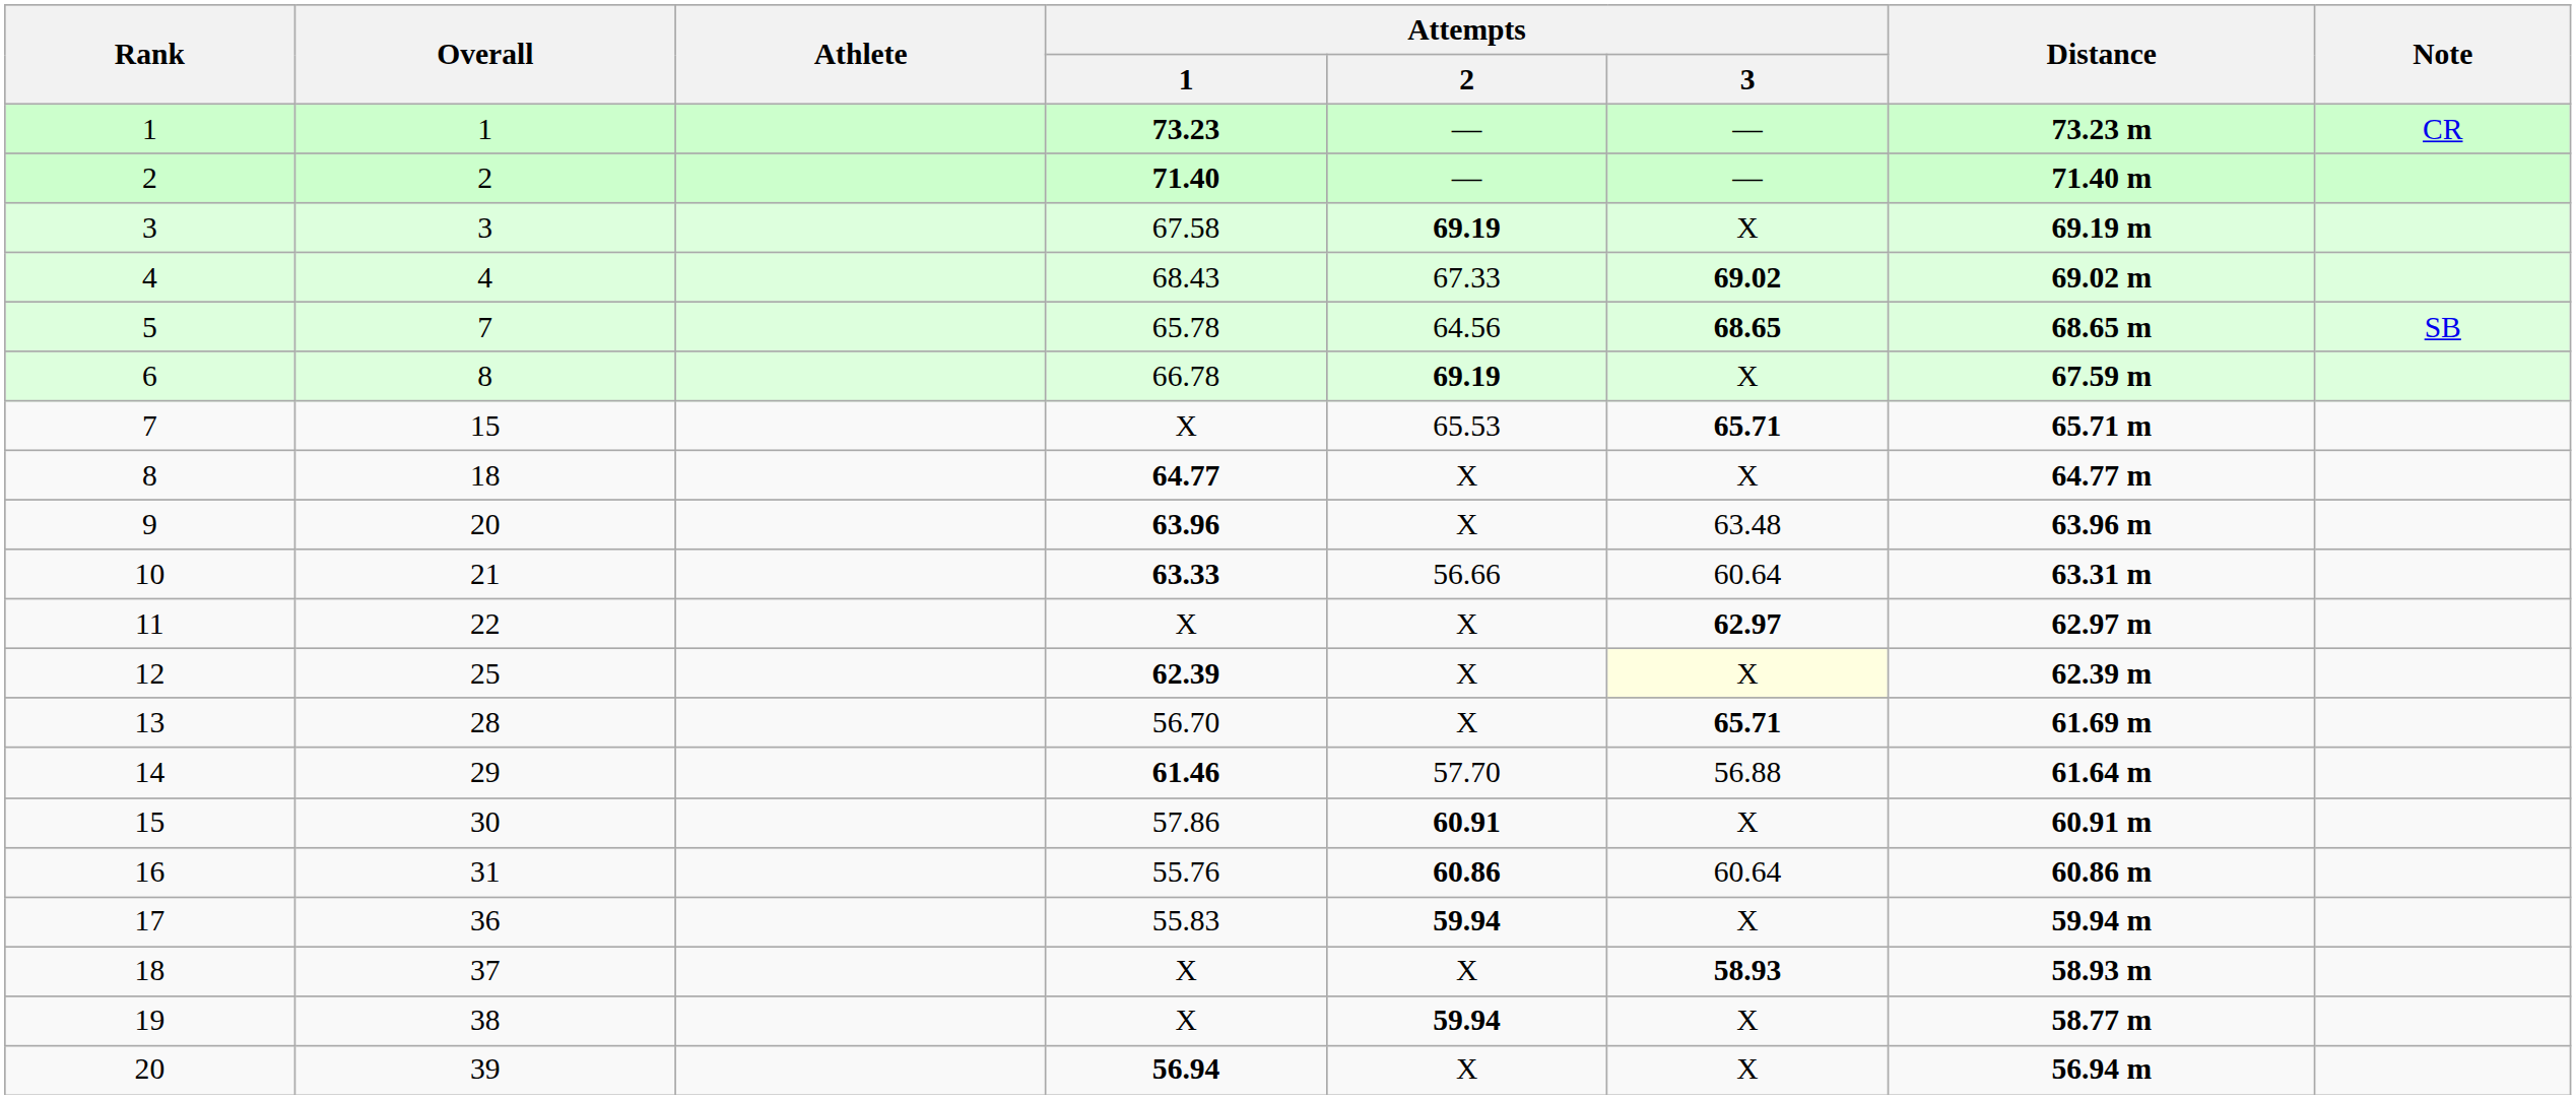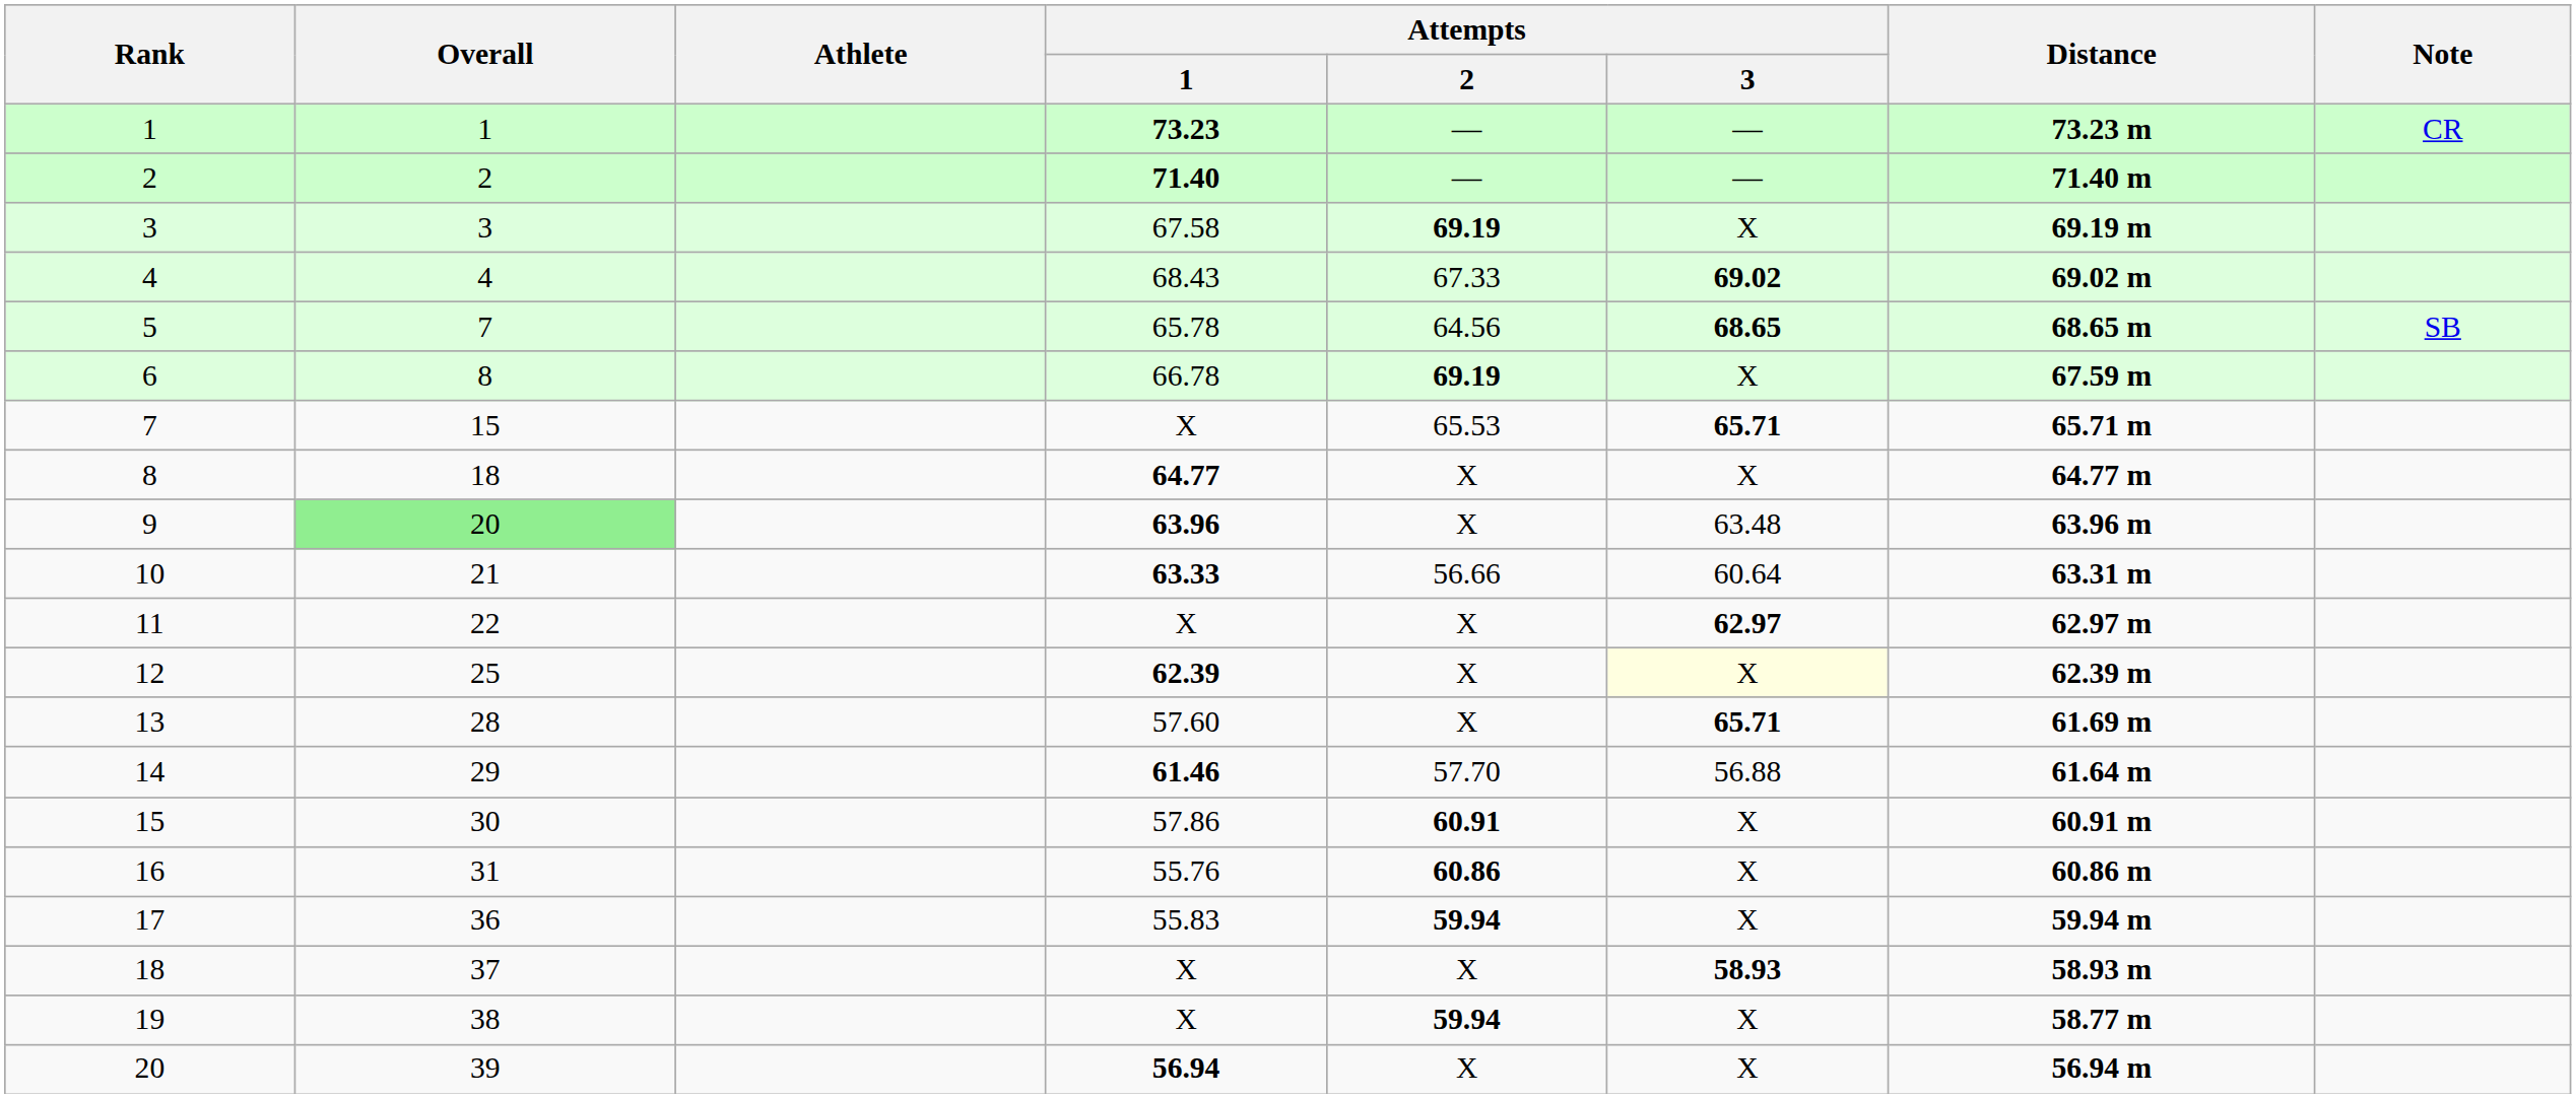 <table class="wikitable" style=" text-align:center; font-size:110%;" width="95%">
 <tr>
 <th rowspan="2">Rank</th>
 <th rowspan="2">Overall</th>
 <th rowspan="2">Athlete</th>
 <th colspan="3">Attempts</th>
 <th rowspan="2">Distance</th>
 <th rowspan="2">Note</th>
 </tr>
 <tr>
 <th>1</th>
 <th>2</th>
 <th>3</th>
 </tr>
 <tr style="background:#ccffcc;">
 <td>1</td>
 <td>1</td>
 <td align=left></td>
 <td><strong>73.23</strong></td>
 <td>—</td>
 <td>—</td>
 <td><strong>73.23 m </strong></td>
 <td><a href='#'>CR</a></td>
 </tr>
 <tr style="background:#ccffcc;">
 <td>2</td>
 <td>2</td>
 <td align=left></td>
 <td><strong>71.40</strong></td>
 <td>—</td>
 <td>—</td>
 <td><strong>71.40 m </strong></td>
 <td></td>
 </tr>
 <tr style="background:#ddffdd;">
 <td>3</td>
 <td>3</td>
 <td align=left></td>
 <td>67.58</td>
 <td><strong>69.19</strong></td>
 <td>X</td>
 <td><strong>69.19 m </strong></td>
 <td></td>
 </tr>
 <tr style="background:#ddffdd;">
 <td>4</td>
 <td>4</td>
 <td align=left></td>
 <td>68.43</td>
 <td>67.33</td>
 <td><strong>69.02</strong></td>
 <td><strong>69.02 m </strong></td>
 <td></td>
 </tr>
 <tr style="background:#ddffdd;">
 <td>5</td>
 <td>7</td>
 <td align=left></td>
 <td>65.78</td>
 <td>64.56</td>
 <td><strong>68.65</strong></td>
 <td><strong>68.65 m </strong></td>
 <td><a href='#'>SB</a></td>
 </tr>
 <tr style="background:#ddffdd;">
 <td>6</td>
 <td>8</td>
 <td align=left></td>
 <td>66.78</td>
 <td><strong>69.19</strong></td>
 <td>X</td>
 <td><strong>67.59 m </strong></td>
 <td></td>
 </tr>
 <tr>
 <td>7</td>
 <td>15</td>
 <td align=left></td>
 <td>X</td>
 <td>65.53</td>
 <td><strong>65.71</strong></td>
 <td><strong>65.71 m </strong></td>
 <td></td>
 </tr>
 <tr>
 <td>8</td>
 <td>18</td>
 <td align=left></td>
 <td><strong>64.77</strong></td>
 <td>X</td>
 <td>X</td>
 <td><strong>64.77 m </strong></td>
 <td></td>
 </tr>
 <tr>
 <td>9</td>
-<td>20</td>
+<td style="background: lightgreen;">20</td>
 <td align=left></td>
 <td><strong>63.96</strong></td>
 <td>X</td>
 <td>63.48</td>
 <td><strong>63.96 m </strong></td>
 <td></td>
 </tr>
 <tr>
 <td>10</td>
 <td>21</td>
 <td align=left></td>
 <td><strong>63.33</strong></td>
 <td>56.66</td>
 <td>60.64</td>
 <td><strong>63.31 m </strong></td>
 <td></td>
 </tr>
 <tr>
 <td>11</td>
 <td>22</td>
 <td align=left></td>
 <td>X</td>
 <td>X</td>
 <td><strong>62.97</strong></td>
 <td><strong>62.97 m </strong></td>
 <td></td>
 </tr>
 <tr>
 <td>12</td>
 <td>25</td>
 <td align=left></td>
 <td><strong>62.39</strong></td>
 <td>X</td>
 <td style="background: lightyellow;">X</td>
 <td><strong>62.39 m </strong></td>
 <td></td>
 </tr>
 <tr>
 <td>13</td>
 <td>28</td>
 <td align=left></td>
-<td>56.70</td>
+<td>57.60</td>
 <td>X</td>
 <td><strong>65.71</strong></td>
 <td><strong>61.69 m </strong></td>
 <td></td>
 </tr>
 <tr>
 <td>14</td>
 <td>29</td>
 <td align=left></td>
 <td><strong>61.46</strong></td>
 <td>57.70</td>
 <td>56.88</td>
 <td><strong>61.64 m </strong></td>
 <td></td>
 </tr>
 <tr>
 <td>15</td>
 <td>30</td>
 <td align=left></td>
 <td>57.86</td>
 <td><strong>60.91</strong></td>
 <td>X</td>
 <td><strong>60.91 m </strong></td>
 <td></td>
 </tr>
 <tr>
 <td>16</td>
 <td>31</td>
 <td align=left></td>
 <td>55.76</td>
 <td><strong>60.86</strong></td>
-<td>60.64</td>
+<td>X</td>
 <td><strong>60.86 m </strong></td>
 <td></td>
 </tr>
 <tr>
 <td>17</td>
 <td>36</td>
 <td align=left></td>
 <td>55.83</td>
 <td><strong>59.94</strong></td>
 <td>X</td>
 <td><strong>59.94 m </strong></td>
 <td></td>
 </tr>
 <tr>
 <td>18</td>
 <td>37</td>
 <td align=left></td>
 <td>X</td>
 <td>X</td>
 <td><strong>58.93</strong></td>
 <td><strong>58.93 m </strong></td>
 <td></td>
 </tr>
 <tr>
 <td>19</td>
 <td>38</td>
 <td align=left></td>
 <td>X</td>
 <td><strong>59.94</strong></td>
 <td>X</td>
 <td><strong>58.77 m </strong></td>
 <td></td>
 </tr>
 <tr>
 <td>20</td>
 <td>39</td>
 <td align=left></td>
 <td><strong>56.94</strong></td>
 <td>X</td>
 <td>X</td>
 <td><strong>56.94 m </strong></td>
 <td></td>
 </tr>
 </table>
